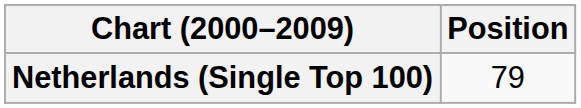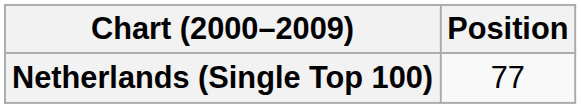 <table class="wikitable plainrowheaders" style="text-align:center">
 <tr>
 <th>Chart (2000–2009)</th>
 <th>Position</th>
 </tr>
 <tr>
 <th scope="row">Netherlands (Single Top 100)</th>
-<td>79</td>
+<td>77</td>
 </tr>
 </table>
